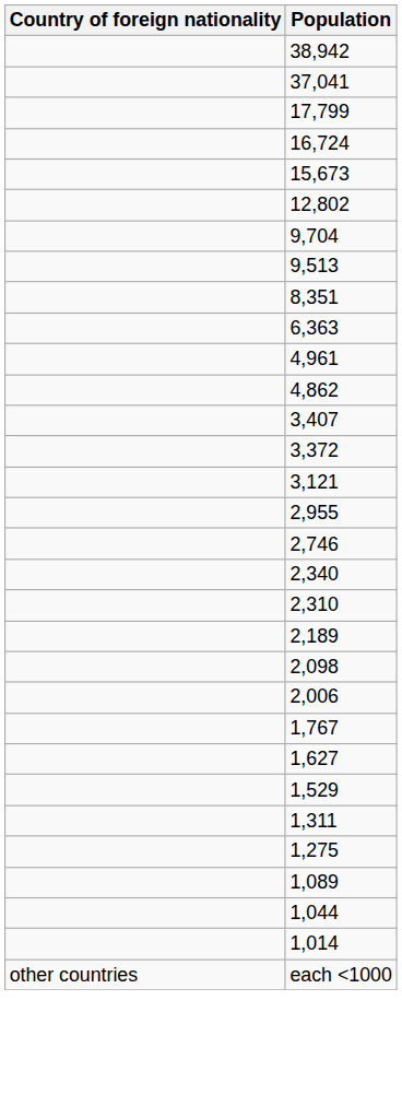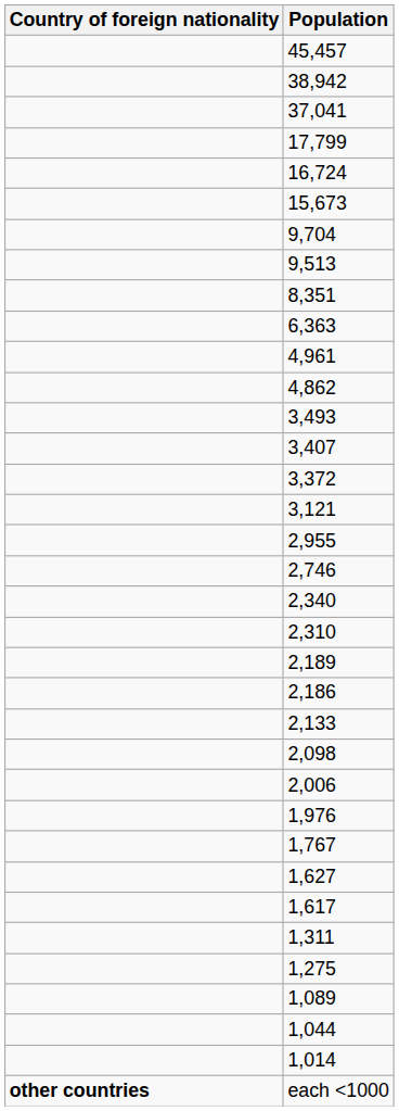 <table class="wikitable floatright mw-collapsible mw-collapsed">
 <tr>
 <th scope="col">Country of foreign nationality</th>
 <th scope="col">Population</th>
+</tr>
+<tr>
+<td></td>
+<td>45,457</td>
 </tr>
 <tr>
 <td></td>
 <td>38,942</td>
 </tr>
 <tr>
 <td></td>
 <td>37,041</td>
 </tr>
 <tr>
 <td></td>
 <td>17,799</td>
 </tr>
 <tr>
 <td></td>
 <td>16,724</td>
 </tr>
 <tr>
 <td></td>
 <td>15,673</td>
-</tr>
-<tr>
-<td></td>
-<td>12,802</td>
 </tr>
 <tr>
 <td></td>
 <td>9,704</td>
 </tr>
 <tr>
 <td></td>
 <td>9,513</td>
 </tr>
 <tr>
 <td></td>
 <td>8,351</td>
 </tr>
 <tr>
 <td></td>
 <td>6,363</td>
 </tr>
 <tr>
 <td></td>
 <td>4,961</td>
 </tr>
 <tr>
 <td></td>
 <td>4,862</td>
+</tr>
+<tr>
+<td></td>
+<td>3,493</td>
 </tr>
 <tr>
 <td></td>
 <td>3,407</td>
 </tr>
 <tr>
 <td></td>
 <td>3,372</td>
 </tr>
 <tr>
 <td></td>
 <td>3,121</td>
 </tr>
 <tr>
 <td></td>
 <td>2,955</td>
 </tr>
 <tr>
 <td></td>
 <td>2,746</td>
 </tr>
 <tr>
 <td></td>
 <td>2,340</td>
 </tr>
 <tr>
 <td></td>
 <td>2,310</td>
 </tr>
 <tr>
 <td></td>
 <td>2,189</td>
 </tr>
 <tr>
 <td></td>
+<td>2,186</td>
+</tr>
+<tr>
+<td></td>
+<td>2,133</td>
+</tr>
+<tr>
+<td></td>
 <td>2,098</td>
 </tr>
 <tr>
 <td></td>
 <td>2,006</td>
+</tr>
+<tr>
+<td></td>
+<td>1,976</td>
 </tr>
 <tr>
 <td></td>
 <td>1,767</td>
 </tr>
 <tr>
 <td></td>
 <td>1,627</td>
 </tr>
 <tr>
 <td></td>
-<td>1,529</td>
+<td>1,617</td>
 </tr>
 <tr>
 <td></td>
 <td>1,311</td>
 </tr>
 <tr>
 <td></td>
 <td>1,275</td>
 </tr>
 <tr>
 <td></td>
 <td>1,089</td>
 </tr>
 <tr>
 <td></td>
 <td>1,044</td>
 </tr>
 <tr>
 <td></td>
 <td>1,014</td>
 </tr>
 <tr>
-<td>other countries</td>
+<td><strong>other countries</strong></td>
 <td>each <1000</td>
 </tr>
 </table>
